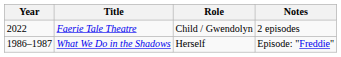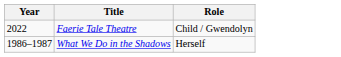 <table class="wikitable">
 <tr>
 <th>Year</th>
 <th>Title</th>
 <th>Role</th>
-<th>Notes</th>
 </tr>
 <tr>
 <td>2022</td>
 <td><em><a href='#'>Faerie Tale Theatre</a></em></td>
 <td>Child / Gwendolyn</td>
-<td>2 episodes</td>
 </tr>
 <tr>
 <td>1986–1987</td>
 <td><em><a href='#'>What We Do in the Shadows</a></em></td>
 <td>Herself</td>
-<td>Episode: "<a href='#'>Freddie</a>"</td>
 </tr>
 </table>
